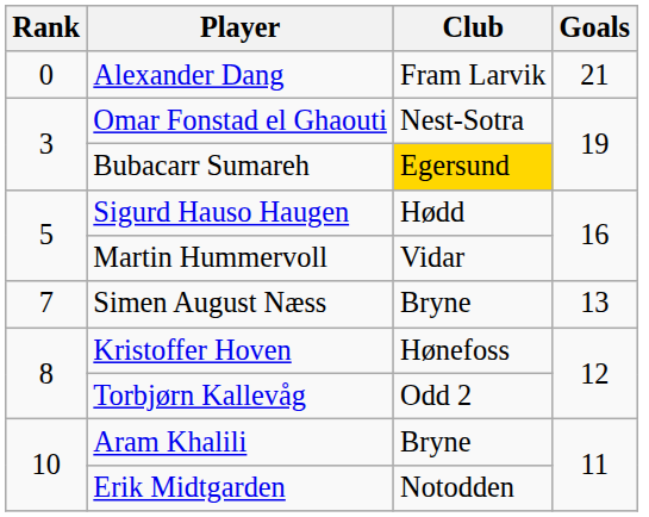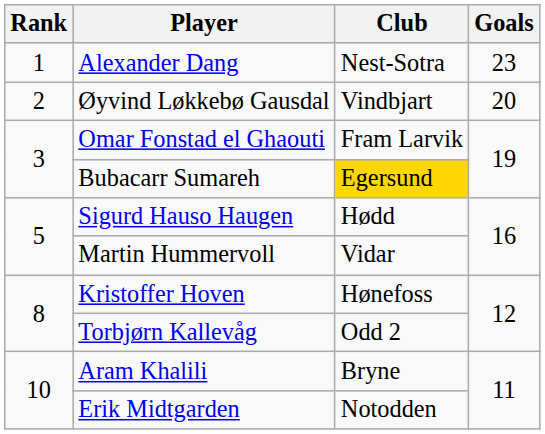 <table class="wikitable" style="text-align:center">
 <tr>
 <th>Rank</th>
 <th>Player</th>
 <th>Club</th>
 <th>Goals</th>
 </tr>
 <tr>
-<td rowspan="1">0</td>
+<td rowspan="1">1</td>
 <td align="left"> <a href='#'>Alexander Dang</a></td>
-<td align="left">Fram Larvik</td>
-<td rowspan="1">21</td>
+<td align="left">Nest-Sotra</td>
+<td rowspan="1">23</td>
+</tr>
+<tr>
+<td rowspan="1">2</td>
+<td align="left"> Øyvind Løkkebø Gausdal</td>
+<td align="left">Vindbjart</td>
+<td rowspan="1">20</td>
 </tr>
 <tr>
 <td rowspan="2">3</td>
 <td align="left"> <a href='#'>Omar Fonstad el Ghaouti</a></td>
-<td align="left">Nest-Sotra</td>
+<td align="left">Fram Larvik</td>
 <td rowspan="2">19</td>
 </tr>
 <tr>
 <td align="left"> Bubacarr Sumareh</td>
 <td align="left" style="background: gold;">Egersund</td>
 </tr>
 <tr>
 <td rowspan="2">5</td>
 <td align="left"> <a href='#'>Sigurd Hauso Haugen</a></td>
 <td align="left">Hødd</td>
 <td rowspan="2">16</td>
 </tr>
 <tr>
 <td align="left"> Martin Hummervoll</td>
 <td align="left">Vidar</td>
-</tr>
-<tr>
-<td rowspan="1">7</td>
-<td align="left"> Simen August Næss</td>
-<td align="left">Bryne</td>
-<td rowspan="1">13</td>
 </tr>
 <tr>
 <td rowspan="2">8</td>
 <td align="left"> <a href='#'>Kristoffer Hoven</a></td>
 <td align="left">Hønefoss</td>
 <td rowspan="2">12</td>
 </tr>
 <tr>
 <td align="left"> <a href='#'>Torbjørn Kallevåg</a></td>
 <td align="left">Odd 2</td>
 </tr>
 <tr>
 <td rowspan="2">10</td>
 <td align="left"> <a href='#'>Aram Khalili</a></td>
 <td align="left">Bryne</td>
 <td rowspan="2">11</td>
 </tr>
 <tr>
 <td align="left"> <a href='#'>Erik Midtgarden</a></td>
 <td align="left">Notodden</td>
 </tr>
 </table>
